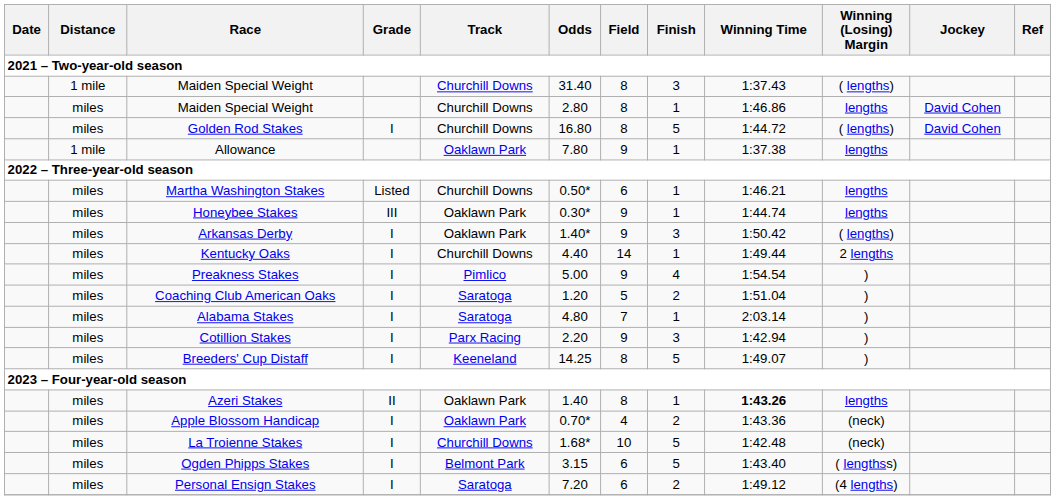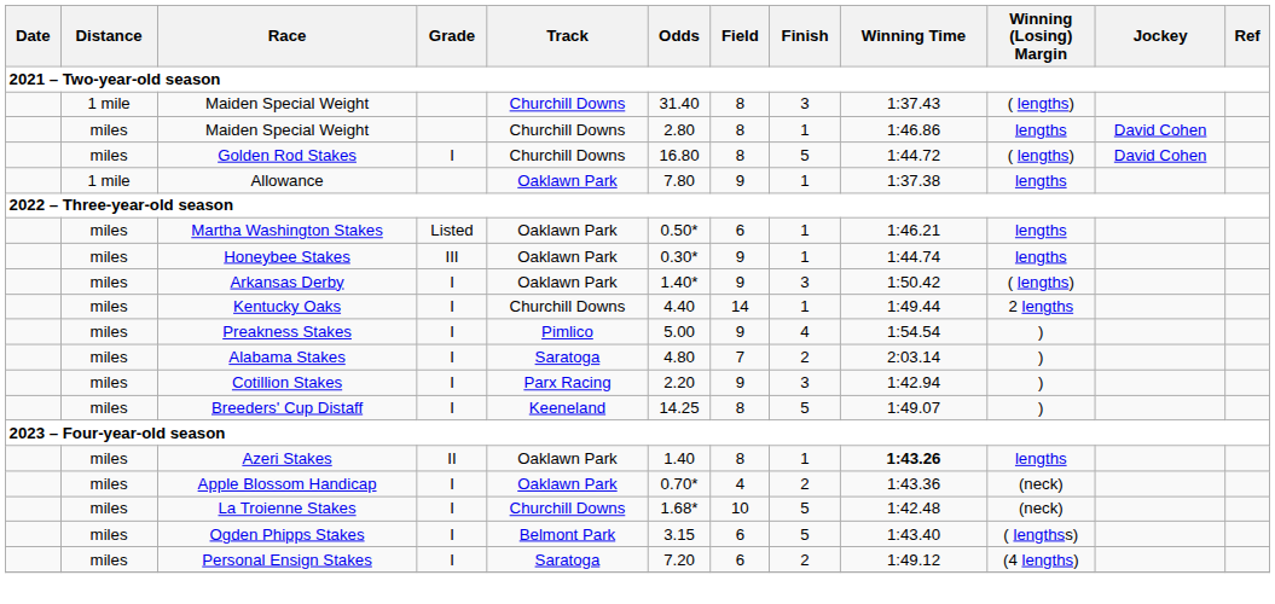 <table class = "wikitable sortable" style="text-align:center; width:90%; font-size:90%">
 <tr>
 <th scope="col">Date</th>
 <th scope="col">Distance</th>
 <th scope="col">Race</th>
 <th scope="col">Grade</th>
 <th scope="col">Track</th>
 <th scope="col">Odds</th>
 <th scope="col">Field</th>
 <th scope="col">Finish</th>
 <th scope="col">Winning Time</th>
 <th scope="col">Winning<br>(Losing)<br>Margin</th>
 <th scope="col">Jockey</th>
 <th scope="col" class="unsortable">Ref</th>
 </tr>
 <tr style="background-color:white">
 <td align="left" colspan=12><strong>2021 – Two-year-old season</strong></td>
 </tr>
 <tr>
 <td></td>
 <td> 1 mile</td>
 <td>Maiden Special Weight</td>
 <td></td>
 <td><a href='#'>Churchill Downs</a></td>
 <td>31.40</td>
 <td>8</td>
 <td>3</td>
 <td>1:37.43</td>
 <td>( <a href='#'>lengths</a>)</td>
 <td></td>
 <td></td>
 </tr>
 <tr>
 <td></td>
 <td>  miles</td>
 <td>Maiden Special Weight</td>
 <td></td>
 <td>Churchill Downs</td>
 <td>2.80</td>
 <td>8</td>
 <td>1</td>
 <td>1:46.86</td>
 <td> <a href='#'>lengths</a></td>
 <td><a href='#'>David Cohen</a></td>
 <td></td>
 </tr>
 <tr>
 <td></td>
 <td>  miles</td>
 <td><a href='#'>Golden Rod Stakes</a></td>
 <td>I</td>
 <td>Churchill Downs</td>
 <td>16.80</td>
 <td>8</td>
 <td>5</td>
 <td>1:44.72</td>
 <td>( <a href='#'>lengths</a>)</td>
 <td><a href='#'>David Cohen</a></td>
 <td></td>
 </tr>
 <tr>
 <td></td>
 <td> 1 mile</td>
 <td>Allowance</td>
 <td></td>
 <td><a href='#'>Oaklawn Park</a></td>
 <td>7.80</td>
 <td>9</td>
 <td>1</td>
 <td>1:37.38</td>
 <td> <a href='#'>lengths</a></td>
 <td></td>
 <td></td>
 </tr>
 <tr style="background-color:white">
 <td align="left" colspan=12><strong>2022 – Three-year-old season</strong></td>
 </tr>
 <tr>
 <td></td>
 <td>  miles</td>
 <td><a href='#'>Martha Washington Stakes</a></td>
 <td> Listed</td>
-<td>Churchill Downs</td>
+<td>Oaklawn Park</td>
 <td>0.50*</td>
 <td>6</td>
 <td>1</td>
 <td>1:46.21</td>
 <td> <a href='#'>lengths</a></td>
 <td></td>
 <td></td>
 </tr>
 <tr>
 <td></td>
 <td>  miles</td>
 <td><a href='#'>Honeybee Stakes</a></td>
 <td>III</td>
 <td>Oaklawn Park</td>
 <td>0.30*</td>
 <td>9</td>
 <td>1</td>
 <td>1:44.74</td>
 <td> <a href='#'>lengths</a></td>
 <td></td>
 <td></td>
 </tr>
 <tr>
 <td></td>
 <td>  miles</td>
 <td><a href='#'>Arkansas Derby</a></td>
 <td>I</td>
 <td>Oaklawn Park</td>
 <td>1.40*</td>
 <td>9</td>
 <td>3</td>
 <td>1:50.42</td>
 <td>( <a href='#'>lengths</a>)</td>
 <td></td>
 <td></td>
 </tr>
 <tr>
 <td></td>
 <td>  miles</td>
 <td><a href='#'>Kentucky Oaks</a></td>
 <td>I</td>
 <td>Churchill Downs</td>
 <td>4.40</td>
 <td>14</td>
 <td>1</td>
 <td>1:49.44</td>
 <td>2 <a href='#'>lengths</a></td>
 <td></td>
 <td></td>
 </tr>
 <tr>
 <td></td>
 <td>  miles</td>
 <td><a href='#'>Preakness Stakes</a></td>
 <td>I</td>
 <td><a href='#'>Pimlico</a></td>
 <td>5.00</td>
 <td>9</td>
 <td>4</td>
 <td>1:54.54</td>
 <td>)</td>
 <td></td>
 <td></td>
 </tr>
 <tr>
 <td></td>
 <td>  miles</td>
-<td><a href='#'>Coaching Club American Oaks</a></td>
-<td>I</td>
-<td><a href='#'>Saratoga</a></td>
-<td>1.20</td>
-<td>5</td>
-<td>2</td>
-<td>1:51.04</td>
-<td>)</td>
-<td></td>
-<td></td>
-</tr>
-<tr>
-<td></td>
-<td>  miles</td>
 <td><a href='#'>Alabama Stakes</a></td>
 <td>I</td>
 <td><a href='#'>Saratoga</a></td>
 <td>4.80</td>
 <td>7</td>
-<td>1</td>
+<td>2</td>
 <td>2:03.14</td>
 <td>)</td>
 <td></td>
 <td></td>
 </tr>
 <tr>
 <td></td>
 <td>  miles</td>
 <td><a href='#'>Cotillion Stakes</a></td>
 <td>I</td>
 <td><a href='#'>Parx Racing</a></td>
 <td>2.20</td>
 <td>9</td>
 <td>3</td>
 <td>1:42.94</td>
 <td>)</td>
 <td></td>
 <td></td>
 </tr>
 <tr>
 <td></td>
 <td> miles</td>
 <td><a href='#'>Breeders' Cup Distaff</a></td>
 <td>I</td>
 <td><a href='#'>Keeneland</a></td>
 <td>14.25</td>
 <td>8</td>
 <td>5</td>
 <td>1:49.07</td>
 <td>)</td>
 <td></td>
 <td></td>
 </tr>
 <tr style="background-color:white">
 <td align="left" colspan=12><strong>2023 – Four-year-old season</strong></td>
 </tr>
 <tr>
 <td></td>
 <td>  miles</td>
 <td><a href='#'>Azeri Stakes</a></td>
 <td> II</td>
 <td>Oaklawn Park</td>
 <td>1.40</td>
 <td>8</td>
 <td>1</td>
 <td><strong>1:43.26</strong></td>
 <td> <a href='#'>lengths</a></td>
 <td></td>
 <td></td>
 </tr>
 <tr>
 <td></td>
 <td>  miles</td>
 <td><a href='#'>Apple Blossom Handicap</a></td>
 <td>I</td>
 <td><a href='#'>Oaklawn Park</a></td>
 <td>0.70*</td>
 <td>4</td>
 <td>2</td>
 <td>1:43.36</td>
 <td> (neck)</td>
 <td></td>
 <td></td>
 </tr>
 <tr>
 <td></td>
 <td>  miles</td>
 <td><a href='#'>La Troienne Stakes</a></td>
 <td>I</td>
 <td><a href='#'>Churchill Downs</a></td>
 <td>1.68*</td>
 <td>10</td>
 <td>5</td>
 <td>1:42.48</td>
 <td> (neck)</td>
 <td></td>
 <td></td>
 </tr>
 <tr>
 <td></td>
 <td>  miles</td>
 <td><a href='#'>Ogden Phipps Stakes</a></td>
 <td>I</td>
 <td><a href='#'>Belmont Park</a></td>
 <td>3.15</td>
 <td>6</td>
 <td>5</td>
 <td>1:43.40</td>
 <td> ( <a href='#'>lengths</a>s)</td>
 <td></td>
 <td></td>
 </tr>
 <tr>
 <td></td>
 <td>  miles</td>
 <td><a href='#'>Personal Ensign Stakes</a></td>
 <td>I</td>
 <td><a href='#'>Saratoga</a></td>
 <td>7.20</td>
 <td>6</td>
 <td>2</td>
 <td>1:49.12</td>
 <td>(4 <a href='#'>lengths</a>)</td>
 <td></td>
 <td></td>
 </tr>
 <tr>
 </tr>
 </table>
